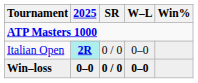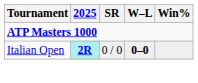 <table class=wikitable style=text-align:center>
 <tr>
 <th>Tournament</th>
 <th><a href='#'>2025</a></th>
 <th>SR</th>
 <th>W–L</th>
 <th>Win%</th>
 </tr>
 <tr>
 <td colspan="5" align="left"><strong><a href='#'>ATP Masters 1000</a></strong></td>
 </tr>
 <tr>
 <td align=left><a href='#'>Italian Open</a></td>
 <td style=background:#afeeee><strong><a href='#'>2R</a></strong></td>
 <td bgcolor=efefef>0 / 0</td>
-<td bgcolor=efefef>0–0</td>
+<td bgcolor=efefef><strong>0–0</strong></td>
 <td bgcolor=efefef></td>
 </tr>
-<tr style="font-weight:bold;background:#efefef">
-<td style="text-align:left">Win–loss</td>
-<td>0–0</td>
-<td>0 / 0</td>
-<td>0–0</td>
-<td></td>
-</tr>
 </table>
